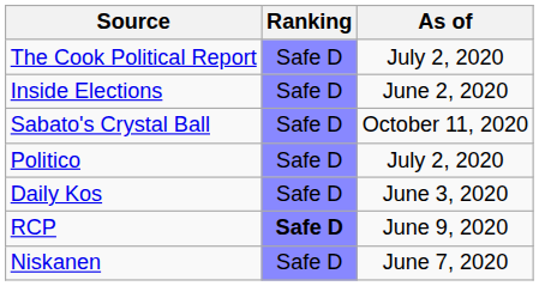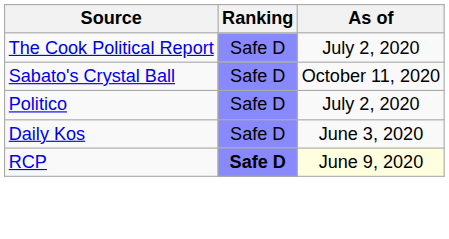 <table class="wikitable" style="text-align:center">
 <tr>
 <th>Source</th>
 <th>Ranking</th>
 <th>As of</th>
 </tr>
 <tr>
 <td align=left><a href='#'>The Cook Political Report</a></td>
 <td style="background:#88f" data-sort-value=-4>Safe D</td>
 <td>July 2, 2020</td>
-</tr>
-<tr>
-<td align=left><a href='#'>Inside Elections</a></td>
-<td style="background:#88f" data-sort-value=-4>Safe D</td>
-<td>June 2, 2020</td>
 </tr>
 <tr>
 <td align=left><a href='#'>Sabato's Crystal Ball</a></td>
 <td style="background:#88f" data-sort-value=-4>Safe D</td>
 <td>October 11, 2020</td>
 </tr>
 <tr>
 <td align="left"><a href='#'>Politico</a></td>
 <td style="background:#88f" data-sort-value=-4>Safe D</td>
 <td>July 2, 2020</td>
 </tr>
 <tr>
 <td align="left"><a href='#'>Daily Kos</a></td>
 <td style="background:#88f" data-sort-value=-4>Safe D</td>
 <td>June 3, 2020</td>
 </tr>
 <tr>
 <td align="left"><a href='#'>RCP</a></td>
 <td style="background:#88f" data-sort-value=-4><strong>Safe D</strong></td>
-<td>June 9, 2020</td>
-</tr>
-<tr>
-<td align="left"><a href='#'>Niskanen</a></td>
-<td style="background:#88f" data-sort-value=-4>Safe D</td>
-<td>June 7, 2020</td>
+<td style="background: lightyellow;">June 9, 2020</td>
 </tr>
 </table>
